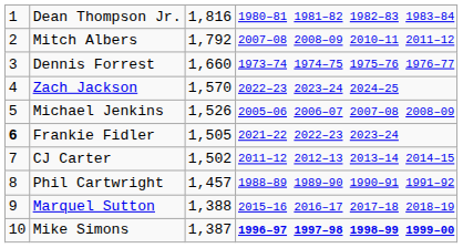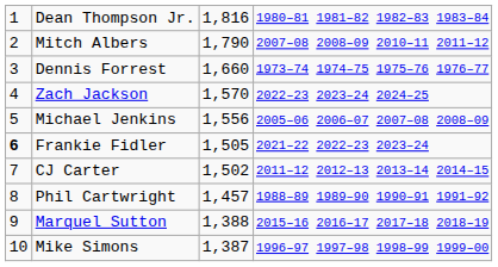 <table class="wikitable">
 <tr>
 </tr>
 <tr>
 <td>1</td>
 <td>Dean Thompson Jr.</td>
 <td>1,816</td>
 <td style="font-size:80%;"><a href='#'>1980–81</a> <a href='#'>1981–82</a> <a href='#'>1982–83</a> <a href='#'>1983–84</a></td>
 </tr>
 <tr>
 <td>2</td>
 <td>Mitch Albers</td>
-<td>1,792</td>
+<td>1,790</td>
 <td style="font-size:80%;"><a href='#'>2007–08</a> <a href='#'>2008–09</a> <a href='#'>2010–11</a> <a href='#'>2011–12</a></td>
 </tr>
 <tr>
 <td>3</td>
 <td>Dennis Forrest</td>
 <td>1,660</td>
 <td style="font-size:80%;"><a href='#'>1973–74</a> <a href='#'>1974–75</a> <a href='#'>1975–76</a> <a href='#'>1976–77</a></td>
 </tr>
 <tr>
 <td>4</td>
 <td><a href='#'>Zach Jackson</a></td>
 <td>1,570</td>
 <td style="font-size:80%;"><a href='#'>2022–23</a> <a href='#'>2023–24</a> <a href='#'>2024–25</a></td>
 </tr>
 <tr>
 <td>5</td>
 <td>Michael Jenkins</td>
-<td>1,526</td>
+<td>1,556</td>
 <td style="font-size:80%;"><a href='#'>2005–06</a> <a href='#'>2006–07</a> <a href='#'>2007–08</a> <a href='#'>2008–09</a></td>
 </tr>
 <tr>
 <td><strong>6</strong></td>
 <td>Frankie Fidler</td>
 <td>1,505</td>
 <td style="font-size:80%;"><a href='#'>2021–22</a> <a href='#'>2022–23</a> <a href='#'>2023–24</a></td>
 </tr>
 <tr>
 <td>7</td>
 <td>CJ Carter</td>
 <td>1,502</td>
 <td style="font-size:80%;"><a href='#'>2011–12</a> <a href='#'>2012–13</a> <a href='#'>2013–14</a> <a href='#'>2014–15</a></td>
 </tr>
 <tr>
 <td>8</td>
 <td>Phil Cartwright</td>
 <td>1,457</td>
 <td style="font-size:80%;"><a href='#'>1988–89</a> <a href='#'>1989–90</a> <a href='#'>1990–91</a> <a href='#'>1991–92</a></td>
 </tr>
 <tr>
 <td>9</td>
 <td><a href='#'>Marquel Sutton</a></td>
 <td>1,388</td>
 <td style="font-size:80%;"><a href='#'>2015–16</a> <a href='#'>2016–17</a> <a href='#'>2017–18</a> <a href='#'>2018–19</a></td>
 </tr>
 <tr>
 <td>10</td>
 <td>Mike Simons</td>
 <td>1,387</td>
-<td style="font-size:80%;"><strong><a href='#'>1996–97</a> <a href='#'>1997–98</a> <a href='#'>1998–99</a> <a href='#'>1999–00</a></strong></td>
+<td style="font-size:80%;"><a href='#'>1996–97</a> <a href='#'>1997–98</a> <a href='#'>1998–99</a> <a href='#'>1999–00</a></td>
 </tr>
 </table>
